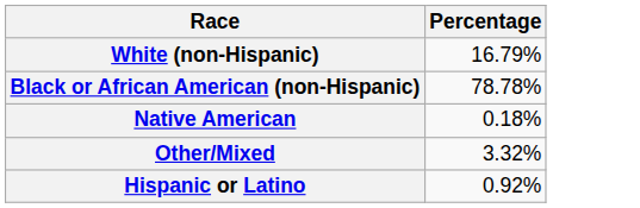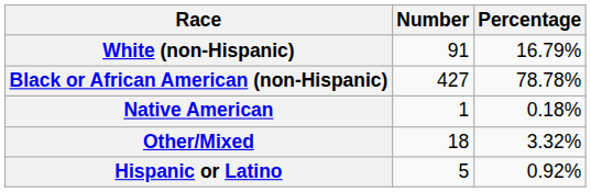 <table class="wikitable" style="text-align:right">
 <tr>
 <th scope="col">Race</th>
+<th scope="col">Number</th>
 <th scope="col">Percentage</th>
 </tr>
 <tr>
 <th scope="row"><a href='#'>White</a> (non-Hispanic)</th>
+<td>91</td>
 <td>16.79%</td>
 </tr>
 <tr>
 <th scope="row"><a href='#'>Black or African American</a> (non-Hispanic)</th>
+<td>427</td>
 <td>78.78%</td>
 </tr>
 <tr>
 <th scope="row"><a href='#'>Native American</a></th>
+<td>1</td>
 <td>0.18%</td>
 </tr>
 <tr>
 <th scope="row"><a href='#'>Other/Mixed</a></th>
+<td>18</td>
 <td>3.32%</td>
 </tr>
 <tr>
 <th scope="row"><a href='#'>Hispanic</a> or <a href='#'>Latino</a></th>
+<td>5</td>
 <td>0.92%</td>
 </tr>
 </table>
